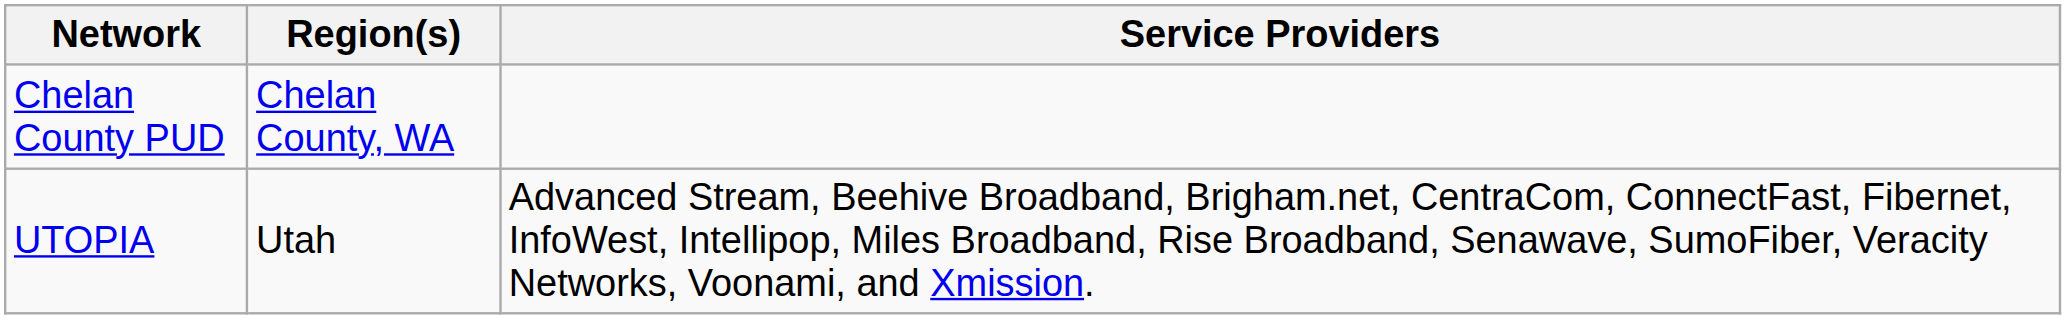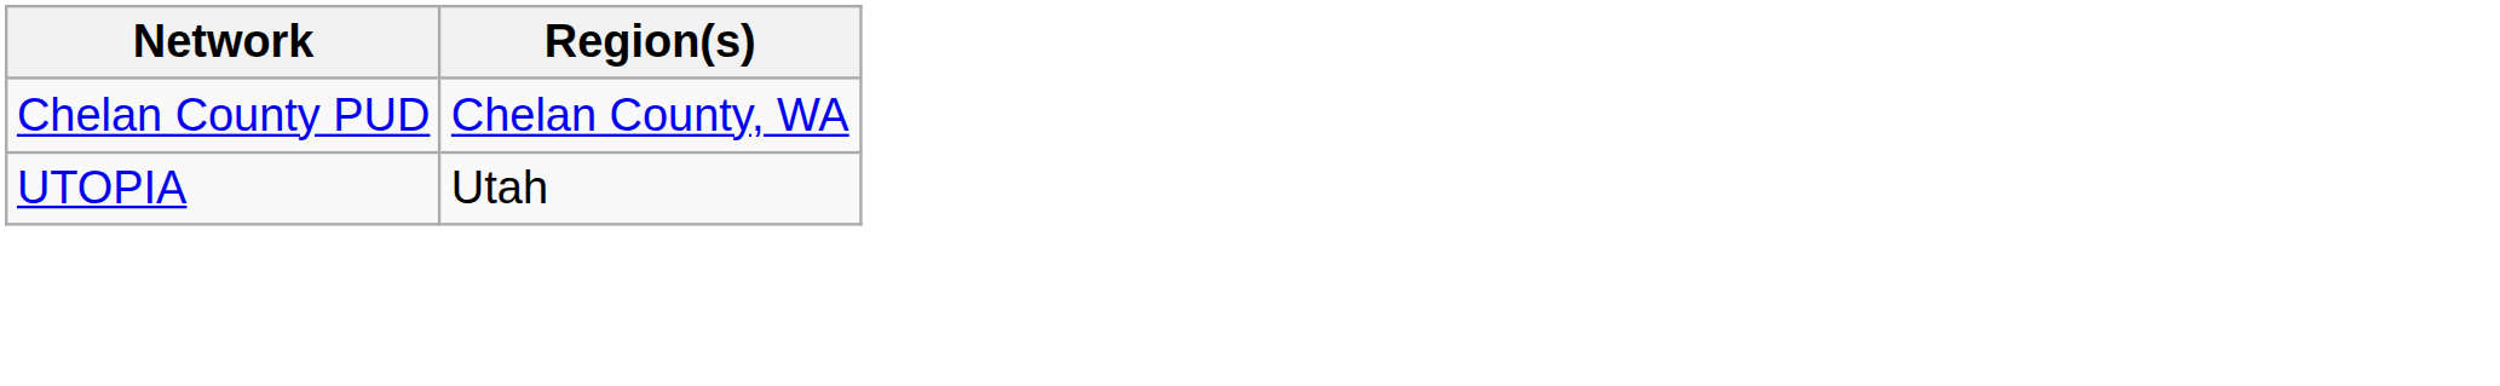 <table class="wikitable">
 <tr>
 <th>Network</th>
 <th>Region(s)</th>
-<th>Service Providers</th>
 </tr>
 <tr>
 <td><a href='#'>Chelan County PUD</a></td>
 <td><a href='#'>Chelan County, WA</a></td>
-<td></td>
 </tr>
 <tr>
 <td><a href='#'>UTOPIA</a></td>
 <td>Utah</td>
-<td>Advanced Stream, Beehive Broadband, Brigham.net, CentraCom, ConnectFast, Fibernet, InfoWest, Intellipop, Miles Broadband, Rise Broadband, Senawave, SumoFiber, Veracity Networks, Voonami, and <a href='#'>Xmission</a>.</td>
 </tr>
 </table>
